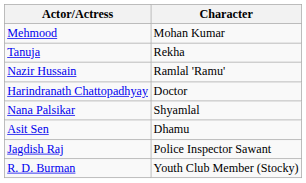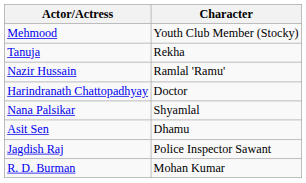 <table class="wikitable">
 <tr>
 <th>Actor/Actress</th>
 <th>Character</th>
 </tr>
 <tr>
 <td><a href='#'>Mehmood</a></td>
-<td>Mohan Kumar</td>
+<td>Youth Club Member (Stocky)</td>
 </tr>
 <tr>
 <td><a href='#'>Tanuja</a></td>
 <td>Rekha</td>
 </tr>
 <tr>
 <td><a href='#'>Nazir Hussain</a></td>
 <td>Ramlal 'Ramu'</td>
 </tr>
 <tr>
 <td><a href='#'>Harindranath Chattopadhyay</a></td>
 <td>Doctor</td>
 </tr>
 <tr>
 <td><a href='#'>Nana Palsikar</a></td>
 <td>Shyamlal</td>
 </tr>
 <tr>
 <td><a href='#'>Asit Sen</a></td>
 <td>Dhamu</td>
 </tr>
 <tr>
 <td><a href='#'>Jagdish Raj</a></td>
 <td>Police Inspector Sawant</td>
 </tr>
 <tr>
 <td><a href='#'>R. D. Burman</a></td>
-<td>Youth Club Member (Stocky)</td>
+<td>Mohan Kumar</td>
 </tr>
 </table>
